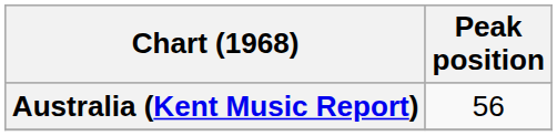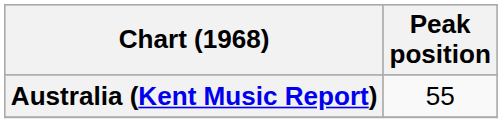 <table class="wikitable sortable plainrowheaders" style="text-align:center">
 <tr>
 <th>Chart (1968)</th>
 <th>Peak<br>position</th>
 </tr>
 <tr>
 <th scope="row">Australia (<a href='#'>Kent Music Report</a>)</th>
-<td>56</td>
+<td>55</td>
 </tr>
 <tr>
 </tr>
 <tr>
 </tr>
 <tr>
 </tr>
 <tr>
 </tr>
 <tr>
 </tr>
 </table>
